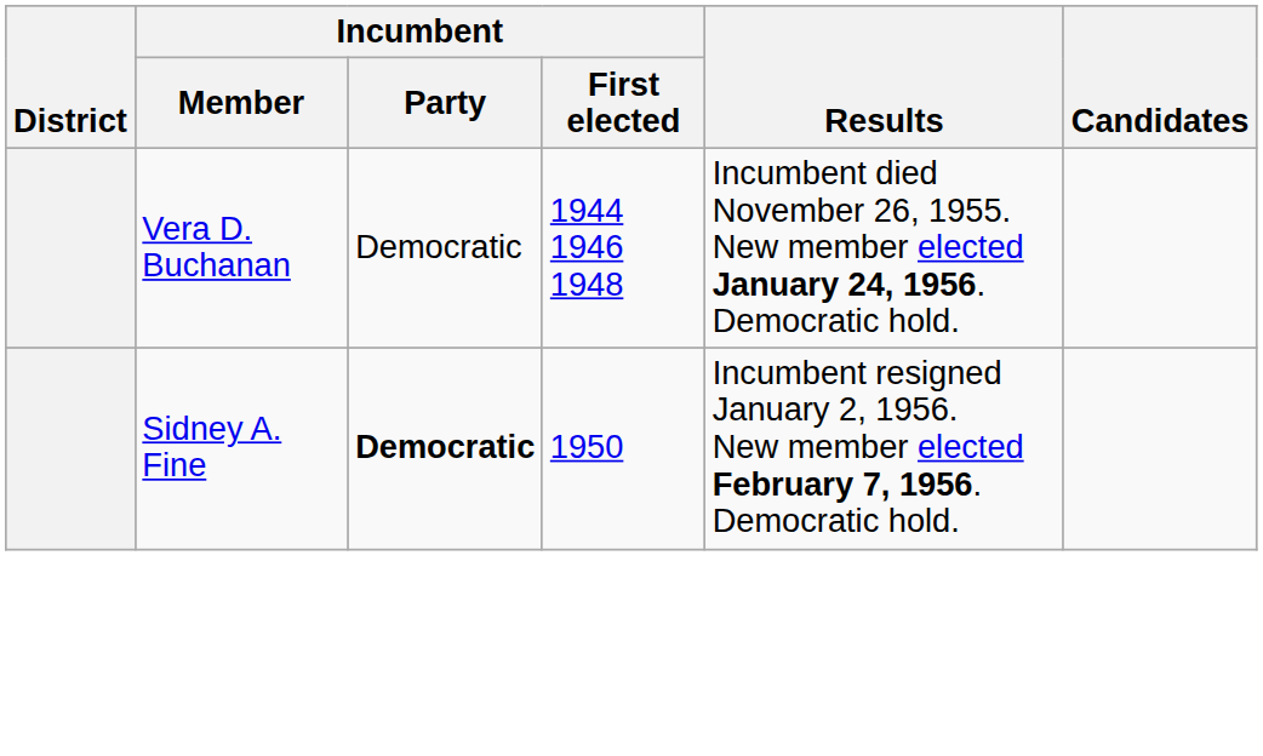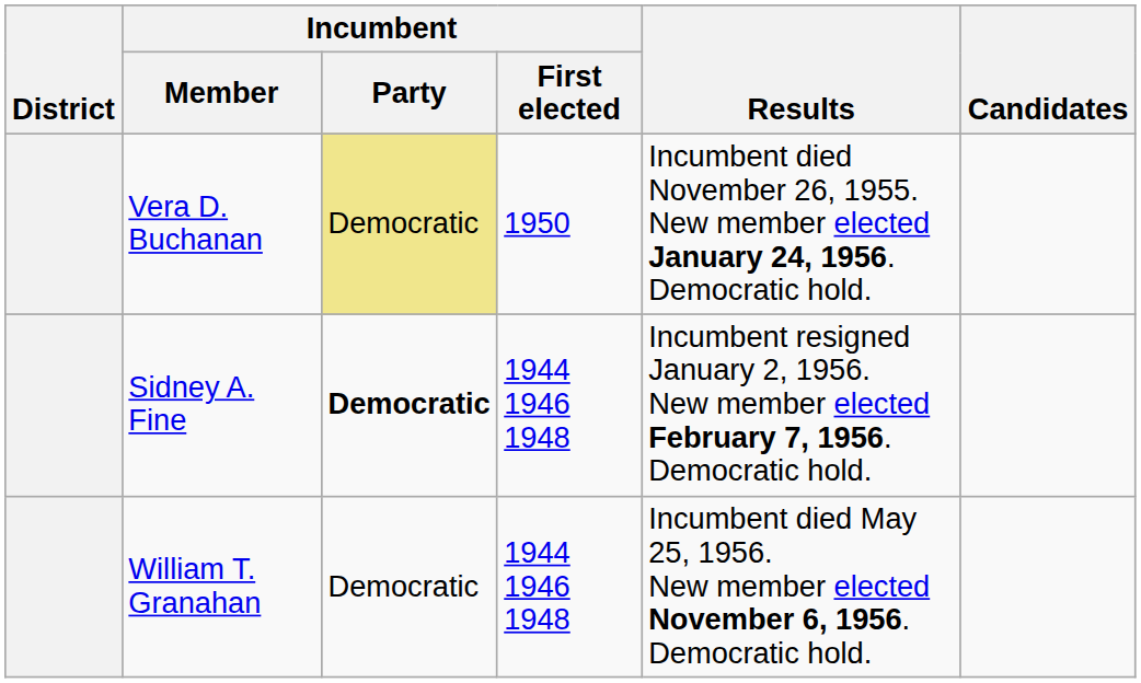 <table class=wikitable>
 <tr valign=bottom>
 <th rowspan=2>District</th>
 <th colspan=3>Incumbent</th>
 <th rowspan=2>Results</th>
 <th rowspan=2>Candidates</th>
 </tr>
 <tr>
 <th>Member</th>
 <th>Party</th>
 <th>First elected</th>
 </tr>
 <tr>
 <th></th>
 <td><a href='#'>Vera D. Buchanan</a></td>
-<td>Democratic</td>
-<td><a href='#'>1944</a><br><a href='#'>1946 </a><br><a href='#'>1948</a></td>
+<td style="background: khaki;">Democratic</td>
+<td><a href='#'>1950</a></td>
 <td>Incumbent died November 26, 1955.<br>New member <a href='#'>elected</a> <strong>January 24, 1956</strong>.<br>Democratic hold.</td>
 <td nowrap></td>
 </tr>
 <tr>
 <th></th>
 <td><a href='#'>Sidney A. Fine</a></td>
 <td><strong>Democratic</strong></td>
-<td><a href='#'>1950</a></td>
+<td><a href='#'>1944</a><br><a href='#'>1946 </a><br><a href='#'>1948</a></td>
 <td>Incumbent resigned January 2, 1956.<br>New member <a href='#'>elected</a> <strong>February 7, 1956</strong>.<br>Democratic hold.</td>
 <td nowrap></td>
 </tr>
+<tr>
+<th></th>
+<td><a href='#'>William T. Granahan</a></td>
+<td>Democratic</td>
+<td><a href='#'>1944</a><br><a href='#'>1946 </a><br><a href='#'>1948</a></td>
+<td>Incumbent died May 25, 1956.<br>New member <a href='#'>elected</a> <strong>November 6, 1956</strong>.<br>Democratic hold.</td>
+<td nowrap></td>
+</tr>
 </table>
